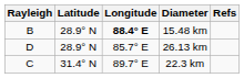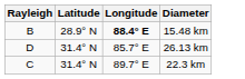 <table class="wikitable" style="text-align: center;">
 <tr>
 <th>Rayleigh</th>
 <th>Latitude</th>
 <th>Longitude</th>
 <th>Diameter</th>
-<th>Refs</th>
 </tr>
 <tr>
 <td>B</td>
 <td>28.9° N</td>
 <td><strong>88.4° E</strong></td>
 <td>15.48 km</td>
-<td></td>
 </tr>
 <tr>
 <td>D</td>
-<td>28.9° N</td>
+<td>31.4° N</td>
 <td>85.7° E</td>
 <td>26.13 km</td>
-<td></td>
 </tr>
 <tr>
 <td>C</td>
 <td>31.4° N</td>
 <td>89.7° E</td>
 <td>22.3 km</td>
-<td></td>
 </tr>
 </table>
